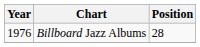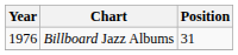 <table class="wikitable">
 <tr>
 <th>Year</th>
 <th>Chart</th>
 <th>Position</th>
 </tr>
 <tr>
 <td>1976</td>
 <td><em>Billboard</em> Jazz Albums</td>
-<td>28</td>
+<td>31</td>
 </tr>
 <tr>
 </tr>
 </table>
